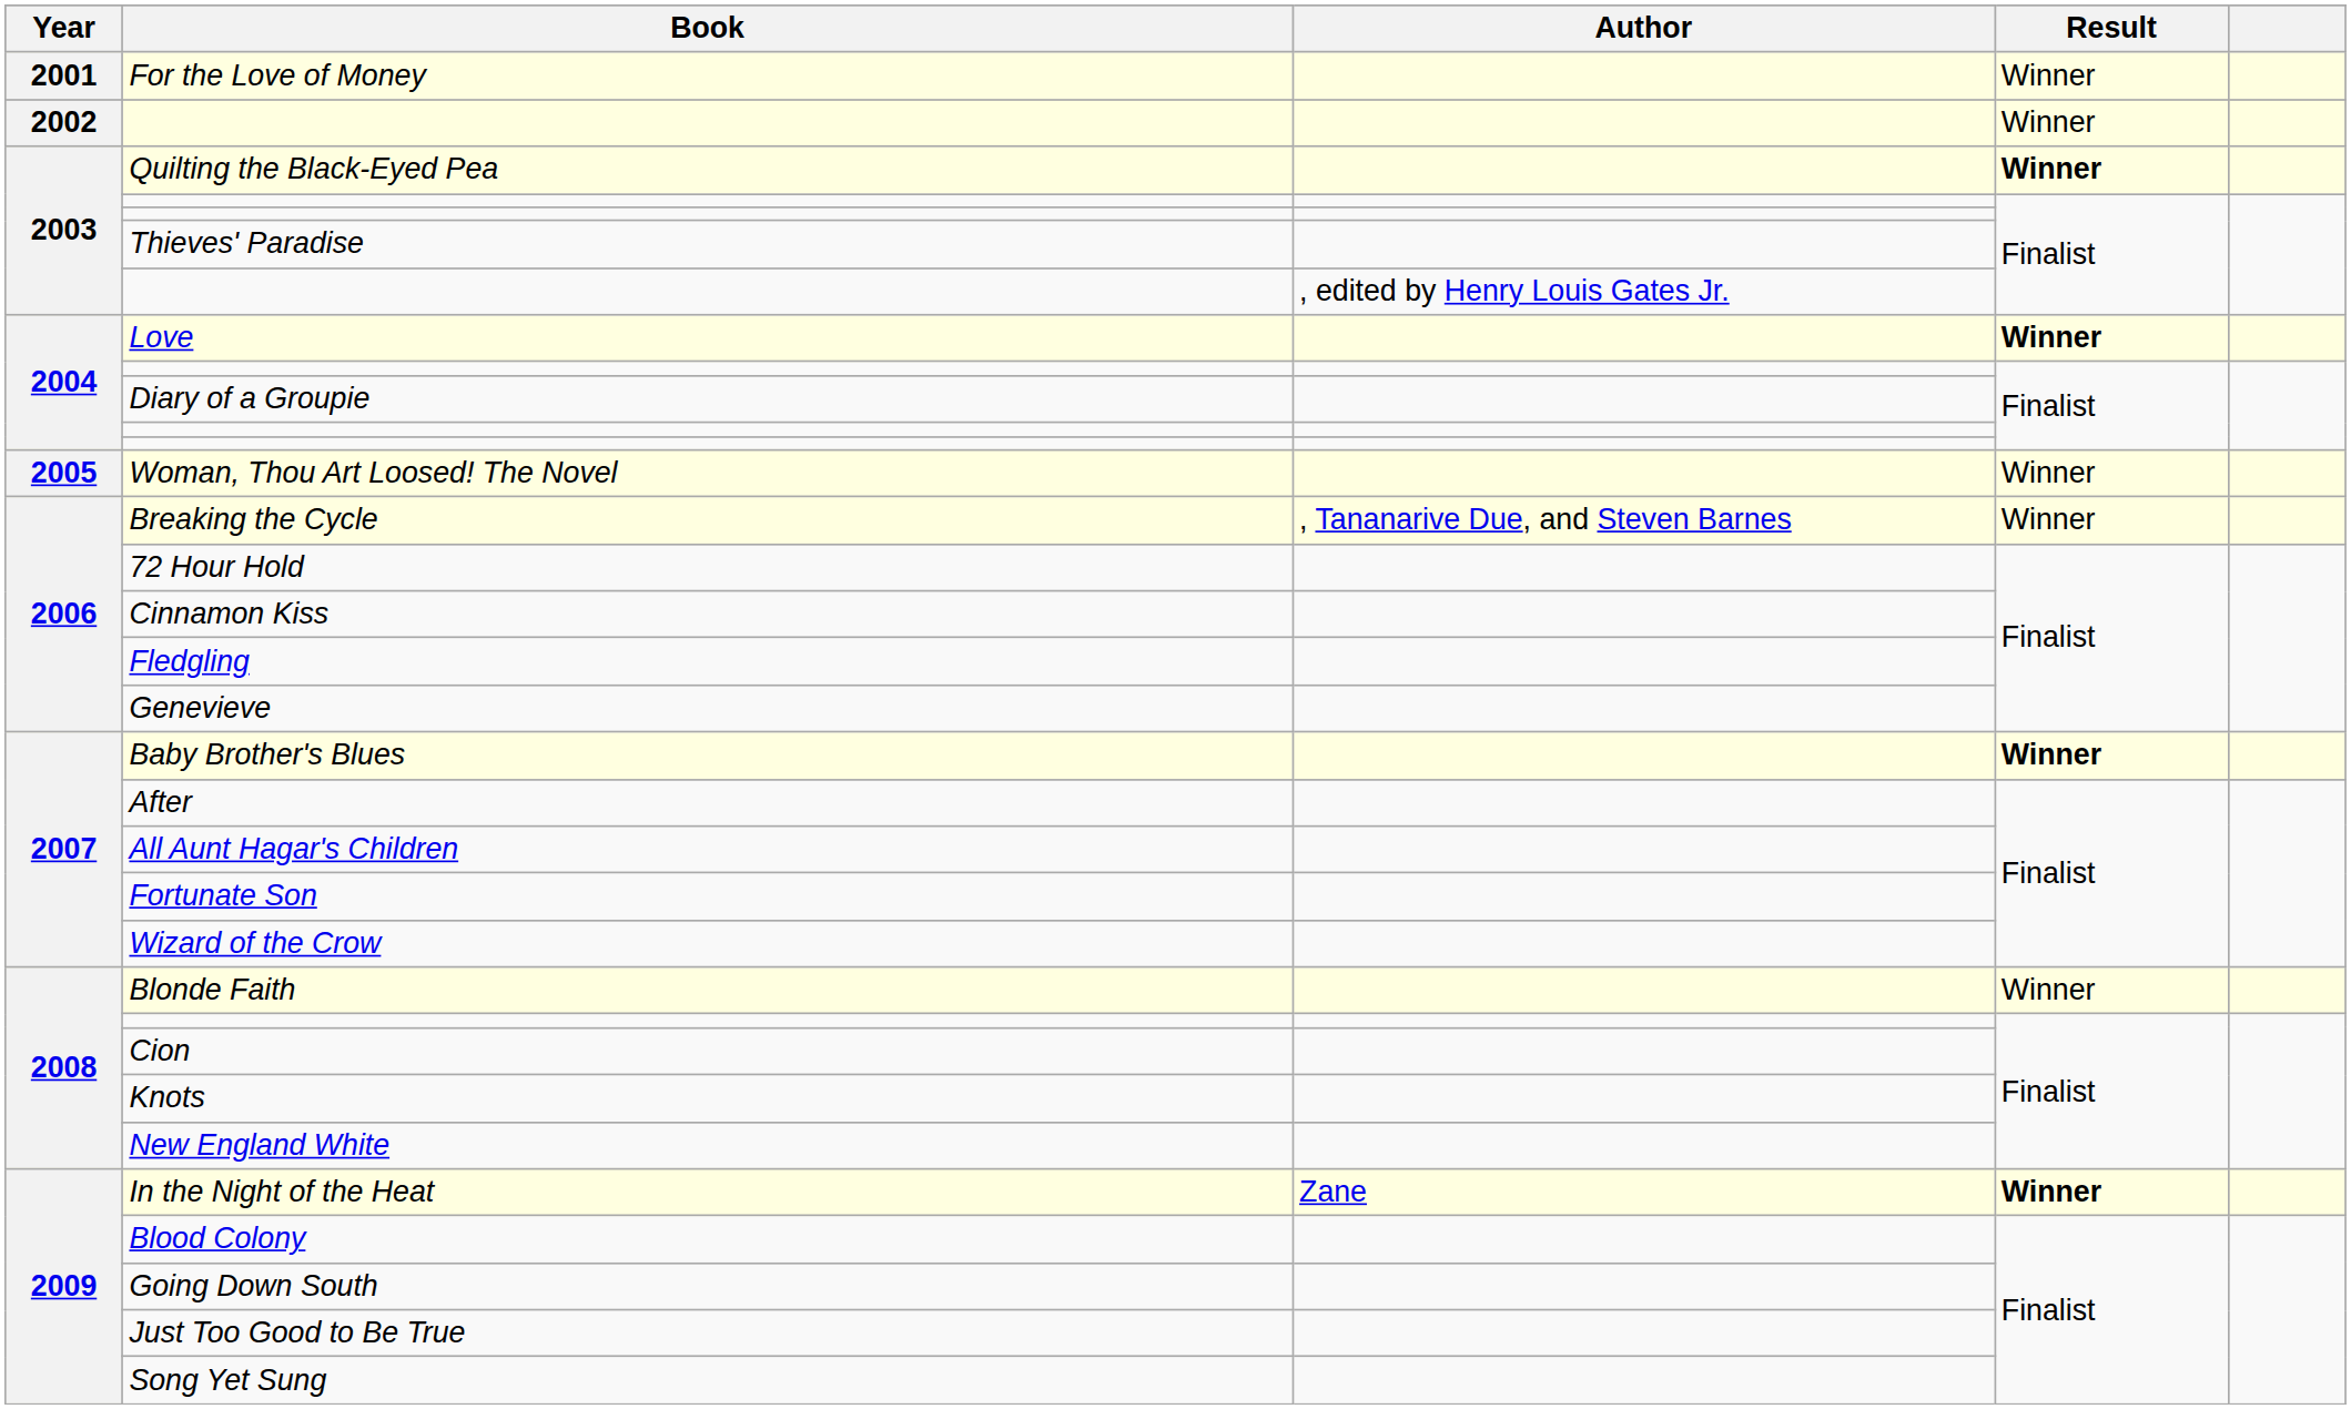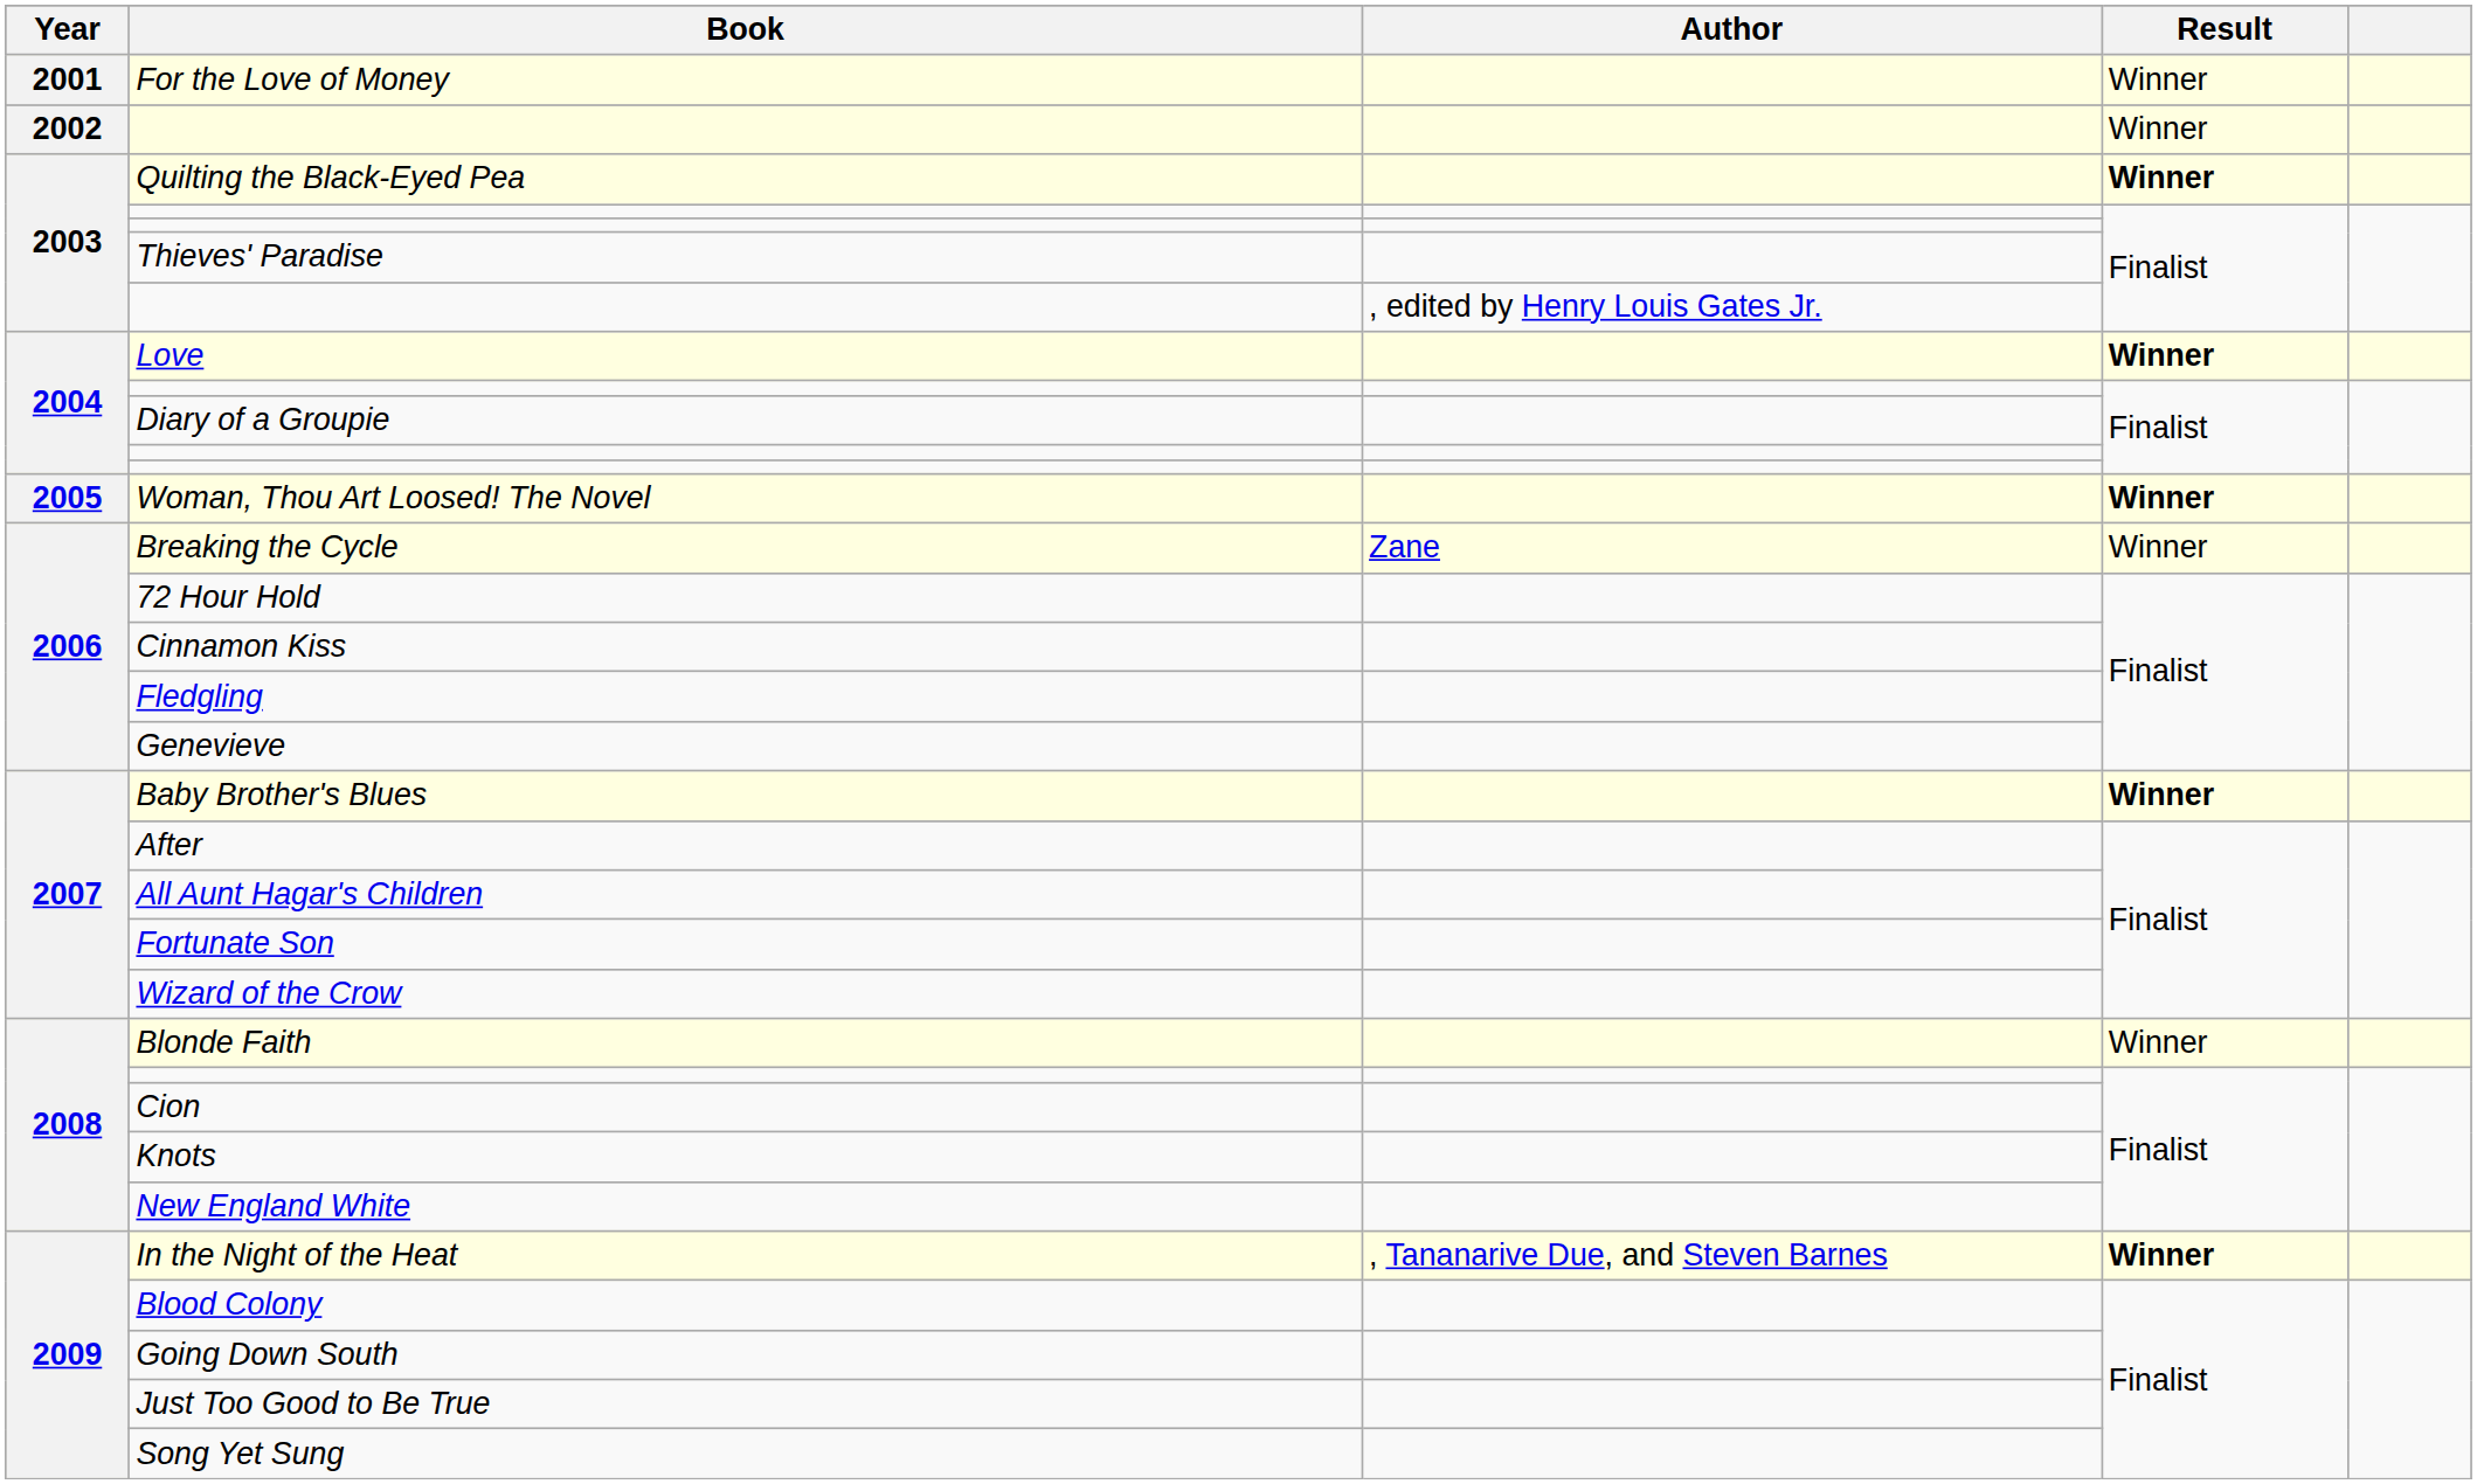 <table class="wikitable sortable mw-collapsible" style="width:100%;">
 <tr style="background:#bebebe;">
 <th scope="col"  width="5%">Year</th>
 <th scope="col"  width="50%">Book</th>
 <th scope="col"  width="30%">Author</th>
 <th scope="col" width="10%">Result</th>
 <th scope="col"  width="5%"></th>
 </tr>
 <tr style="background:lightyellow">
 <th>2001</th>
 <td><em>For the Love of Money</em></td>
 <td></td>
 <td>Winner</td>
 <td></td>
 </tr>
 <tr style="background:lightyellow">
 <th>2002</th>
 <td></td>
 <td></td>
 <td>Winner</td>
 <td></td>
 </tr>
 <tr style="background:lightyellow">
 <th rowspan="5">2003</th>
 <td><em>Quilting the Black-Eyed Pea</em></td>
 <td></td>
 <td><strong>Winner</strong></td>
 <td></td>
 </tr>
 <tr>
 <td><em></em></td>
 <td></td>
 <td rowspan="4">Finalist</td>
 <td rowspan="4"></td>
 </tr>
 <tr>
 <td><em></em></td>
 <td></td>
 </tr>
 <tr>
 <td><em>Thieves' Paradise</em></td>
 <td></td>
 </tr>
 <tr>
 <td></td>
 <td>, edited by <a href='#'>Henry Louis Gates Jr.</a></td>
 </tr>
 <tr style="background:lightyellow">
 <th rowspan="5"><a href='#'>2004</a></th>
 <td><em><a href='#'>Love</a></em></td>
 <td></td>
 <td><strong>Winner</strong></td>
 <td></td>
 </tr>
 <tr>
 <td><em></em></td>
 <td></td>
 <td rowspan="4">Finalist</td>
 <td rowspan="4"></td>
 </tr>
 <tr>
 <td><em>Diary of a Groupie</em></td>
 <td></td>
 </tr>
 <tr>
 <td></td>
 <td></td>
 </tr>
 <tr>
 <td></td>
 <td></td>
 </tr>
 <tr style="background:lightyellow">
 <th><a href='#'>2005</a></th>
 <td><em>Woman, Thou Art Loosed! The Novel</em></td>
 <td></td>
-<td>Winner</td>
+<td><strong>Winner</strong></td>
 <td></td>
 </tr>
 <tr style="background:lightyellow">
 <th rowspan="5"><a href='#'>2006</a></th>
 <td><em>Breaking the Cycle</em></td>
-<td>, <a href='#'>Tananarive Due</a>, and <a href='#'>Steven Barnes</a></td>
+<td><a href='#'>Zane</a></td>
 <td>Winner</td>
 <td></td>
 </tr>
 <tr>
 <td><em>72 Hour Hold</em></td>
 <td></td>
 <td rowspan="4">Finalist</td>
 <td rowspan="4"></td>
 </tr>
 <tr>
 <td><em>Cinnamon Kiss</em></td>
 <td></td>
 </tr>
 <tr>
 <td><em><a href='#'>Fledgling</a></em></td>
 <td></td>
 </tr>
 <tr>
 <td><em>Genevieve</em></td>
 <td></td>
 </tr>
 <tr style="background:lightyellow">
 <th rowspan="5"><a href='#'>2007</a></th>
 <td><em>Baby Brother's Blues</em></td>
 <td></td>
 <td><strong>Winner</strong></td>
 <td></td>
 </tr>
 <tr>
 <td><em>After</em></td>
 <td></td>
 <td rowspan="4">Finalist</td>
 <td rowspan="4"></td>
 </tr>
 <tr>
 <td><em><a href='#'>All Aunt Hagar's Children</a></em></td>
 <td></td>
 </tr>
 <tr>
 <td><em><a href='#'>Fortunate Son</a></em></td>
 <td></td>
 </tr>
 <tr>
 <td><em><a href='#'>Wizard of the Crow</a></em></td>
 <td></td>
 </tr>
 <tr style="background:lightyellow">
 <th rowspan="5"><a href='#'>2008</a></th>
 <td><em>Blonde Faith</em></td>
 <td></td>
 <td>Winner</td>
 <td></td>
 </tr>
 <tr>
 <td></td>
 <td></td>
 <td rowspan="4">Finalist</td>
 <td rowspan="4"></td>
 </tr>
 <tr>
 <td><em>Cion</em></td>
 <td></td>
 </tr>
 <tr>
 <td><em>Knots</em></td>
 <td></td>
 </tr>
 <tr>
 <td><em><a href='#'>New England White</a></em></td>
 <td></td>
 </tr>
 <tr style="background:lightyellow">
 <th rowspan="5"><a href='#'>2009</a></th>
 <td><em>In the Night of the Heat</em></td>
-<td><a href='#'>Zane</a></td>
+<td>, <a href='#'>Tananarive Due</a>, and <a href='#'>Steven Barnes</a></td>
 <td><strong>Winner</strong></td>
 <td></td>
 </tr>
 <tr>
 <td><em><a href='#'>Blood Colony</a></em></td>
 <td></td>
 <td rowspan="4">Finalist</td>
 <td rowspan="4"></td>
 </tr>
 <tr>
 <td><em>Going Down South</em></td>
 <td></td>
 </tr>
 <tr>
 <td><em>Just Too Good to Be True</em></td>
 <td></td>
 </tr>
 <tr>
 <td><em>Song Yet Sung</em></td>
 <td></td>
 </tr>
 </table>
